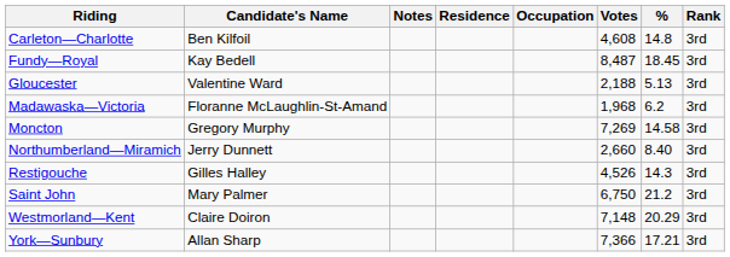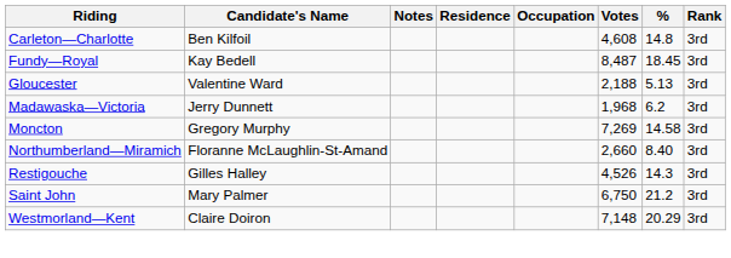 <table class="wikitable sortable">
 <tr>
 <th>Riding<br></th>
 <th>Candidate's Name</th>
 <th>Notes</th>
 <th>Residence</th>
 <th>Occupation</th>
 <th>Votes</th>
 <th>%</th>
 <th>Rank</th>
 </tr>
 <tr>
 <td><a href='#'>Carleton—Charlotte</a></td>
 <td>Ben Kilfoil</td>
 <td></td>
 <td></td>
 <td></td>
 <td>4,608</td>
 <td>14.8</td>
 <td>3rd</td>
 </tr>
 <tr>
 <td><a href='#'>Fundy—Royal</a></td>
 <td>Kay Bedell</td>
 <td></td>
 <td></td>
 <td></td>
 <td>8,487</td>
 <td>18.45</td>
 <td>3rd</td>
 </tr>
 <tr>
 <td><a href='#'>Gloucester</a></td>
 <td>Valentine Ward</td>
 <td></td>
 <td></td>
 <td></td>
 <td>2,188</td>
 <td>5.13</td>
 <td>3rd</td>
 </tr>
 <tr>
 <td><a href='#'>Madawaska—Victoria</a></td>
-<td>Floranne McLaughlin-St-Amand</td>
+<td>Jerry Dunnett</td>
 <td></td>
 <td></td>
 <td></td>
 <td>1,968</td>
 <td>6.2</td>
 <td>3rd</td>
 </tr>
 <tr>
 <td><a href='#'>Moncton</a></td>
 <td>Gregory Murphy</td>
 <td></td>
 <td></td>
 <td></td>
 <td>7,269</td>
 <td>14.58</td>
 <td>3rd</td>
 </tr>
 <tr>
 <td><a href='#'>Northumberland—Miramich</a></td>
-<td>Jerry Dunnett</td>
+<td>Floranne McLaughlin-St-Amand</td>
 <td></td>
 <td></td>
 <td></td>
 <td>2,660</td>
 <td>8.40</td>
 <td>3rd</td>
 </tr>
 <tr>
 <td><a href='#'>Restigouche</a></td>
 <td>Gilles Halley</td>
 <td></td>
 <td></td>
 <td></td>
 <td>4,526</td>
 <td>14.3</td>
 <td>3rd</td>
 </tr>
 <tr>
 <td><a href='#'>Saint John</a></td>
 <td>Mary Palmer</td>
 <td></td>
 <td></td>
 <td></td>
 <td>6,750</td>
 <td>21.2</td>
 <td>3rd</td>
 </tr>
 <tr>
 <td><a href='#'>Westmorland—Kent</a></td>
 <td>Claire Doiron</td>
 <td></td>
 <td></td>
 <td></td>
 <td>7,148</td>
 <td>20.29</td>
 <td>3rd</td>
 </tr>
-<tr>
-<td><a href='#'>York—Sunbury</a></td>
-<td>Allan Sharp</td>
-<td></td>
-<td></td>
-<td></td>
-<td>7,366</td>
-<td>17.21</td>
-<td>3rd</td>
-</tr>
 </table>
